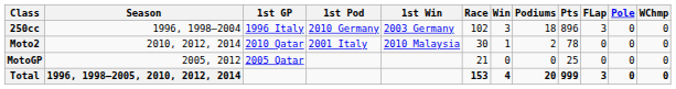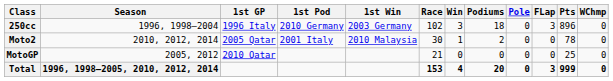 <table class="wikitable">
 <tr>
 <th>Class</th>
 <th>Season</th>
 <th>1st GP</th>
 <th>1st Pod</th>
 <th>1st Win</th>
 <th>Race</th>
 <th>Win</th>
 <th>Podiums</th>
+<th><a href='#'>Pole</a></th>
+<th>FLap</th>
 <th>Pts</th>
-<th>FLap</th>
-<th><a href='#'>Pole</a></th>
 <th>WChmp</th>
 </tr>
 <tr align="right">
 <th>250cc</th>
 <td>1996, 1998–2004</td>
 <td align="left"><a href='#'>1996 Italy</a></td>
 <td align="left"><a href='#'>2010 Germany</a></td>
 <td align="left"><a href='#'>2003 Germany</a></td>
 <td>102</td>
 <td>3</td>
 <td>18</td>
+<td>0</td>
+<td>3</td>
 <td>896</td>
-<td>3</td>
-<td>0</td>
 <td>0</td>
 </tr>
 <tr align="right">
 <th>Moto2</th>
 <td>2010, 2012, 2014</td>
-<td align="left"><a href='#'>2010 Qatar</a></td>
+<td align="left"><a href='#'>2005 Qatar</a></td>
 <td align="left"><a href='#'>2001 Italy</a></td>
 <td align="left"><a href='#'>2010 Malaysia</a></td>
 <td>30</td>
 <td>1</td>
 <td>2</td>
-<td>78</td>
 <td>0</td>
 <td>0</td>
+<td>78</td>
 <td>0</td>
 </tr>
 <tr align="right">
 <th>MotoGP</th>
 <td>2005, 2012</td>
-<td align="left"><a href='#'>2005 Qatar</a></td>
+<td align="left"><a href='#'>2010 Qatar</a></td>
 <td align="left"></td>
 <td align="left"></td>
 <td>21</td>
 <td>0</td>
 <td>0</td>
-<td>25</td>
 <td>0</td>
 <td>0</td>
+<td>25</td>
 <td>0</td>
 </tr>
 <tr align="right">
 <th>Total</th>
 <th>1996, 1998–2005, 2010, 2012, 2014</th>
 <td></td>
 <td></td>
 <td></td>
 <td><strong>153</strong></td>
 <td><strong>4</strong></td>
 <td><strong>20</strong></td>
+<td><strong>0</strong></td>
+<td><strong>3</strong></td>
 <td><strong>999</strong></td>
-<td><strong>3</strong></td>
-<td><strong>0</strong></td>
 <td><strong>0</strong></td>
 </tr>
 </table>
